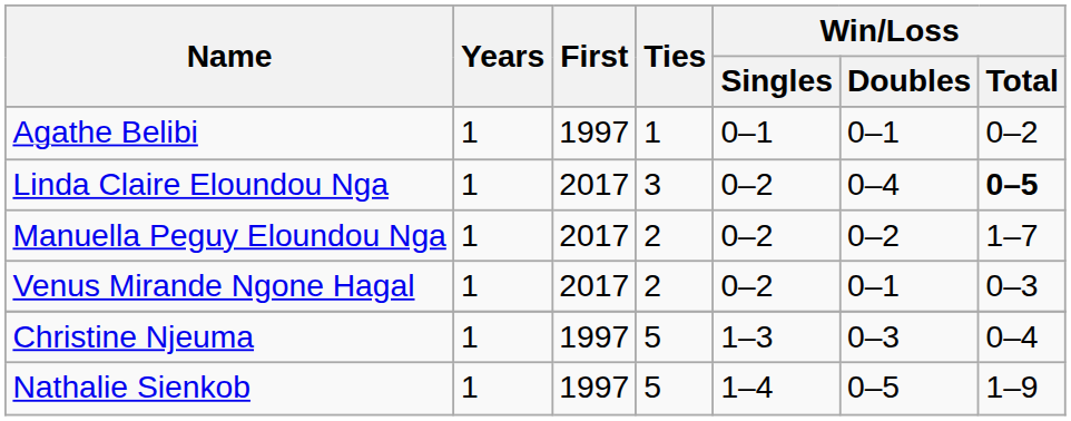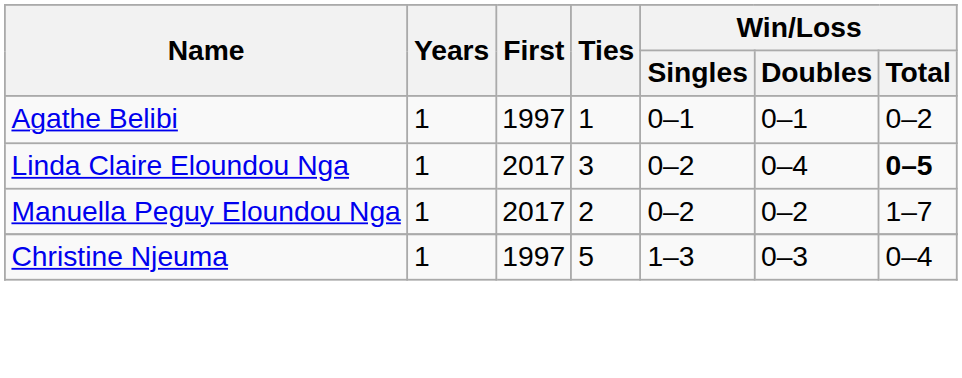 <table class="wikitable sortable" style=font-size:97%>
 <tr align="center">
 <th rowspan="2">Name</th>
 <th rowspan="2">Years</th>
 <th rowspan="2">First</th>
 <th rowspan="2">Ties</th>
 <th class="unsortable" colspan="3">Win/Loss</th>
 </tr>
 <tr>
 <th>Singles</th>
 <th>Doubles</th>
 <th>Total</th>
 </tr>
 <tr>
 <td><a href='#'>Agathe Belibi</a></td>
 <td>1</td>
 <td>1997</td>
 <td>1</td>
 <td>0–1</td>
 <td>0–1</td>
 <td>0–2</td>
 </tr>
 <tr>
 <td><a href='#'>Linda Claire Eloundou Nga</a></td>
 <td>1</td>
 <td>2017</td>
 <td>3</td>
 <td>0–2</td>
 <td>0–4</td>
 <td><strong>0–5</strong></td>
 </tr>
 <tr>
 <td><a href='#'>Manuella Peguy Eloundou Nga</a></td>
 <td>1</td>
 <td>2017</td>
 <td>2</td>
 <td>0–2</td>
 <td>0–2</td>
 <td>1–7</td>
 </tr>
 <tr>
-<td><a href='#'>Venus Mirande Ngone Hagal</a></td>
-<td>1</td>
-<td>2017</td>
-<td>2</td>
-<td>0–2</td>
-<td>0–1</td>
-<td>0–3</td>
-</tr>
-<tr>
 </tr>
 <tr>
 <td><a href='#'>Christine Njeuma</a></td>
 <td>1</td>
 <td>1997</td>
 <td>5</td>
 <td>1–3</td>
 <td>0–3</td>
 <td>0–4</td>
 </tr>
-<tr>
-<td><a href='#'>Nathalie Sienkob</a></td>
-<td>1</td>
-<td>1997</td>
-<td>5</td>
-<td>1–4</td>
-<td>0–5</td>
-<td>1–9</td>
-</tr>
 </table>
